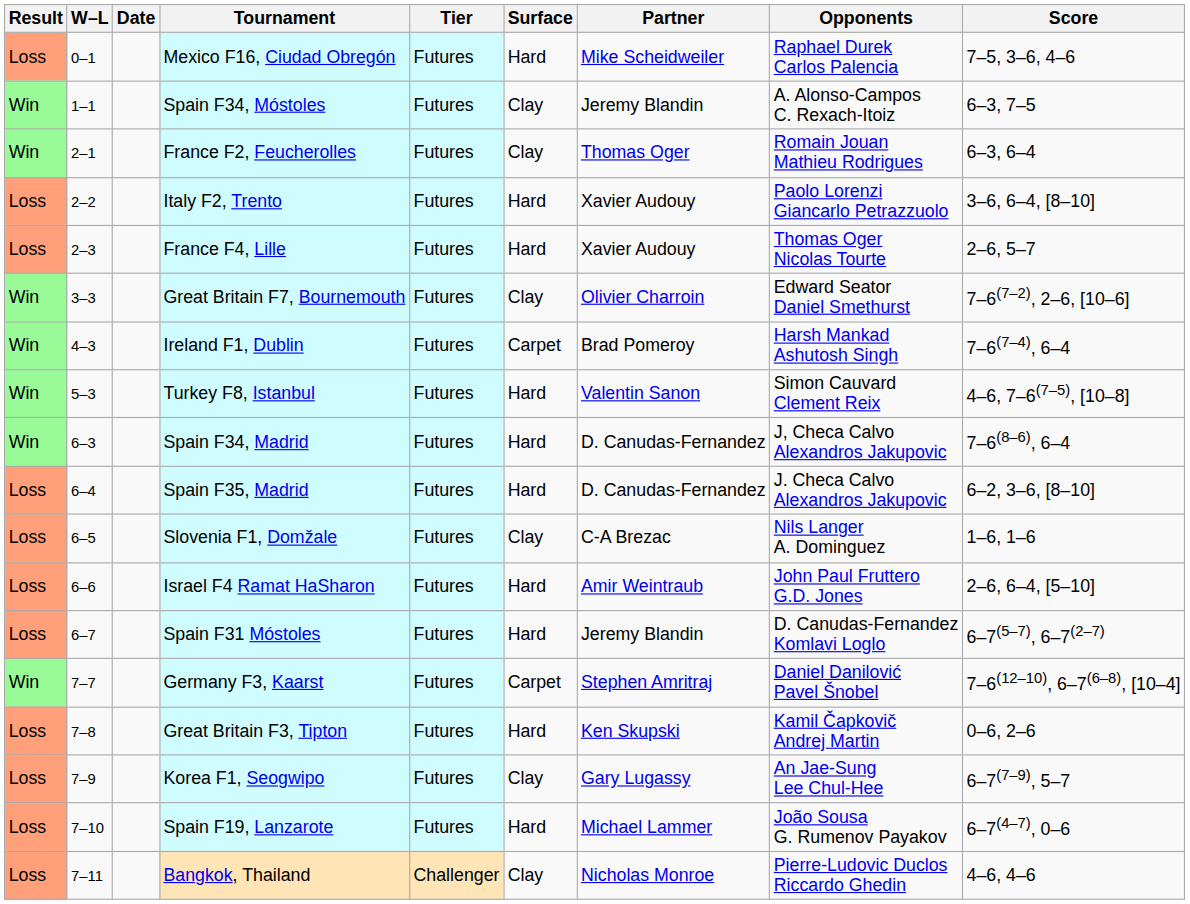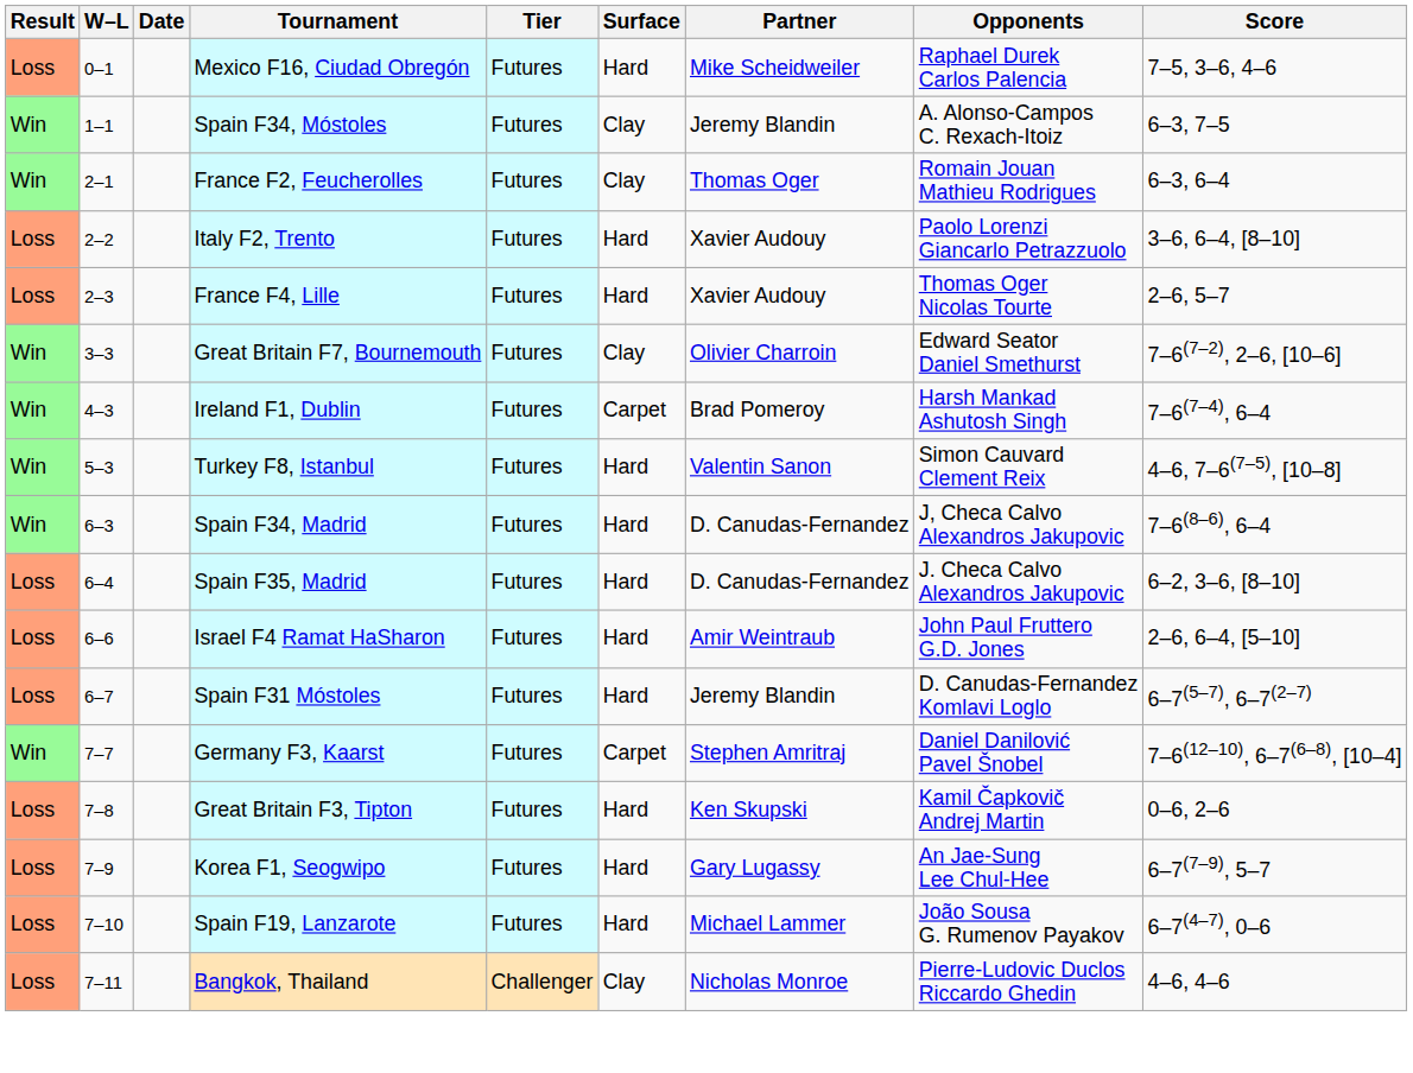 <table class="sortable wikitable">
 <tr>
 <th>Result</th>
 <th class="unsortable">W–L</th>
 <th>Date</th>
 <th>Tournament</th>
 <th>Tier</th>
 <th>Surface</th>
 <th>Partner</th>
 <th>Opponents</th>
 <th class="unsortable">Score</th>
 </tr>
 <tr>
 <td bgcolor=FFA07A>Loss</td>
 <td><small>0–1</small></td>
 <td></td>
 <td style="background:#cffcff;">Mexico F16, <a href='#'>Ciudad Obregón</a></td>
 <td style="background:#cffcff;">Futures</td>
 <td>Hard</td>
 <td> <a href='#'>Mike Scheidweiler</a></td>
 <td> <a href='#'>Raphael Durek</a> <br>  <a href='#'>Carlos Palencia</a></td>
 <td>7–5, 3–6, 4–6</td>
 </tr>
 <tr>
 <td bgcolor=98FB98>Win</td>
 <td><small>1–1</small></td>
 <td></td>
 <td style="background:#cffcff;">Spain F34, <a href='#'>Móstoles</a></td>
 <td style="background:#cffcff;">Futures</td>
 <td>Clay</td>
 <td> Jeremy Blandin</td>
 <td> A. Alonso-Campos <br>  C. Rexach-Itoiz</td>
 <td>6–3, 7–5</td>
 </tr>
 <tr>
 <td bgcolor=98FB98>Win</td>
 <td><small>2–1</small></td>
 <td></td>
 <td style="background:#cffcff;">France F2, <a href='#'>Feucherolles</a></td>
 <td style="background:#cffcff;">Futures</td>
 <td>Clay</td>
 <td> <a href='#'>Thomas Oger</a></td>
 <td> <a href='#'>Romain Jouan</a> <br>  <a href='#'>Mathieu Rodrigues</a></td>
 <td>6–3, 6–4</td>
 </tr>
 <tr>
 <td bgcolor=FFA07A>Loss</td>
 <td><small>2–2</small></td>
 <td></td>
 <td style="background:#cffcff;">Italy F2, <a href='#'>Trento</a></td>
 <td style="background:#cffcff;">Futures</td>
 <td>Hard</td>
 <td> Xavier Audouy</td>
 <td> <a href='#'>Paolo Lorenzi</a> <br>  <a href='#'>Giancarlo Petrazzuolo</a></td>
 <td>3–6, 6–4, [8–10]</td>
 </tr>
 <tr>
 <td bgcolor=FFA07A>Loss</td>
 <td><small>2–3</small></td>
 <td></td>
 <td style="background:#cffcff;">France F4, <a href='#'>Lille</a></td>
 <td style="background:#cffcff;">Futures</td>
 <td>Hard</td>
 <td> Xavier Audouy</td>
 <td> <a href='#'>Thomas Oger</a> <br>  <a href='#'>Nicolas Tourte</a></td>
 <td>2–6, 5–7</td>
 </tr>
 <tr>
 <td bgcolor=98FB98>Win</td>
 <td><small>3–3</small></td>
 <td></td>
 <td style="background:#cffcff;">Great Britain F7, <a href='#'>Bournemouth</a></td>
 <td style="background:#cffcff;">Futures</td>
 <td>Clay</td>
 <td> <a href='#'>Olivier Charroin</a></td>
 <td> Edward Seator <br>  <a href='#'>Daniel Smethurst</a></td>
 <td>7–6<sup>(7–2)</sup>, 2–6, [10–6]</td>
 </tr>
 <tr>
 <td bgcolor=98FB98>Win</td>
 <td><small>4–3</small></td>
 <td></td>
 <td style="background:#cffcff;">Ireland F1, <a href='#'>Dublin</a></td>
 <td style="background:#cffcff;">Futures</td>
 <td>Carpet</td>
 <td> Brad Pomeroy</td>
 <td> <a href='#'>Harsh Mankad</a> <br>  <a href='#'>Ashutosh Singh</a></td>
 <td>7–6<sup>(7–4)</sup>, 6–4</td>
 </tr>
 <tr>
 <td bgcolor=98FB98>Win</td>
 <td><small>5–3</small></td>
 <td></td>
 <td style="background:#cffcff;">Turkey F8, <a href='#'>Istanbul</a></td>
 <td style="background:#cffcff;">Futures</td>
 <td>Hard</td>
 <td> <a href='#'>Valentin Sanon</a></td>
 <td> Simon Cauvard <br>  <a href='#'>Clement Reix</a></td>
 <td>4–6, 7–6<sup>(7–5)</sup>, [10–8]</td>
 </tr>
 <tr>
 <td bgcolor=98FB98>Win</td>
 <td><small>6–3</small></td>
 <td></td>
 <td style="background:#cffcff;">Spain F34, <a href='#'>Madrid</a></td>
 <td style="background:#cffcff;">Futures</td>
 <td>Hard</td>
 <td> D. Canudas-Fernandez</td>
 <td> J, Checa Calvo <br>  <a href='#'>Alexandros Jakupovic</a></td>
 <td>7–6<sup>(8–6)</sup>, 6–4</td>
 </tr>
 <tr>
 <td bgcolor=FFA07A>Loss</td>
 <td><small>6–4</small></td>
 <td></td>
 <td style="background:#cffcff;">Spain F35, <a href='#'>Madrid</a></td>
 <td style="background:#cffcff;">Futures</td>
 <td>Hard</td>
 <td> D. Canudas-Fernandez</td>
 <td> J. Checa Calvo <br>  <a href='#'>Alexandros Jakupovic</a></td>
 <td>6–2, 3–6, [8–10]</td>
 </tr>
 <tr>
 <td bgcolor=FFA07A>Loss</td>
-<td><small>6–5</small></td>
-<td></td>
-<td style="background:#cffcff;">Slovenia F1, <a href='#'>Domžale</a></td>
-<td style="background:#cffcff;">Futures</td>
-<td>Clay</td>
-<td> C-A Brezac</td>
-<td> <a href='#'>Nils Langer</a> <br>  A. Dominguez</td>
-<td>1–6, 1–6</td>
-</tr>
-<tr>
-<td bgcolor=FFA07A>Loss</td>
 <td><small>6–6</small></td>
 <td></td>
 <td style="background:#cffcff;">Israel F4 <a href='#'>Ramat HaSharon</a></td>
 <td style="background:#cffcff;">Futures</td>
 <td>Hard</td>
 <td> <a href='#'>Amir Weintraub</a></td>
 <td> <a href='#'>John Paul Fruttero</a> <br>  <a href='#'>G.D. Jones</a></td>
 <td>2–6, 6–4, [5–10]</td>
 </tr>
 <tr>
 <td bgcolor=FFA07A>Loss</td>
 <td><small>6–7</small></td>
 <td></td>
 <td style="background:#cffcff;">Spain F31 <a href='#'>Móstoles</a></td>
 <td style="background:#cffcff;">Futures</td>
 <td>Hard</td>
 <td> Jeremy Blandin</td>
 <td> D. Canudas-Fernandez <br>  <a href='#'>Komlavi Loglo</a></td>
 <td>6–7<sup>(5–7)</sup>, 6–7<sup>(2–7)</sup></td>
 </tr>
 <tr>
 <td bgcolor=98FB98>Win</td>
 <td><small>7–7</small></td>
 <td></td>
 <td style="background:#cffcff;">Germany F3, <a href='#'>Kaarst</a></td>
 <td style="background:#cffcff;">Futures</td>
 <td>Carpet</td>
 <td> <a href='#'>Stephen Amritraj</a></td>
 <td> <a href='#'>Daniel Danilović</a> <br>  <a href='#'>Pavel Šnobel</a></td>
 <td>7–6<sup>(12–10)</sup>, 6–7<sup>(6–8)</sup>, [10–4]</td>
 </tr>
 <tr>
 <td bgcolor=FFA07A>Loss</td>
 <td><small>7–8</small></td>
 <td></td>
 <td style="background:#cffcff;">Great Britain F3, <a href='#'>Tipton</a></td>
 <td style="background:#cffcff;">Futures</td>
 <td>Hard</td>
 <td> <a href='#'>Ken Skupski</a></td>
 <td> <a href='#'>Kamil Čapkovič</a> <br>  <a href='#'>Andrej Martin</a></td>
 <td>0–6, 2–6</td>
 </tr>
 <tr>
 <td bgcolor=FFA07A>Loss</td>
 <td><small>7–9</small></td>
 <td></td>
 <td style="background:#cffcff;">Korea F1, <a href='#'>Seogwipo</a></td>
 <td style="background:#cffcff;">Futures</td>
-<td>Clay</td>
+<td>Hard</td>
 <td> <a href='#'>Gary Lugassy</a></td>
 <td> <a href='#'>An Jae-Sung</a> <br>  <a href='#'>Lee Chul-Hee</a></td>
 <td>6–7<sup>(7–9)</sup>, 5–7</td>
 </tr>
 <tr>
 <td bgcolor=FFA07A>Loss</td>
 <td><small>7–10</small></td>
 <td></td>
 <td style="background:#cffcff;">Spain F19, <a href='#'>Lanzarote</a></td>
 <td style="background:#cffcff;">Futures</td>
 <td>Hard</td>
 <td> <a href='#'>Michael Lammer</a></td>
 <td> <a href='#'>João Sousa</a> <br>  G. Rumenov Payakov</td>
 <td>6–7<sup>(4–7)</sup>, 0–6</td>
 </tr>
 <tr>
 <td bgcolor=FFA07A>Loss</td>
 <td><small>7–11</small></td>
 <td></td>
 <td style="background:moccasin;"><a href='#'>Bangkok</a>, Thailand</td>
 <td style="background:moccasin;">Challenger</td>
 <td>Clay</td>
 <td> <a href='#'>Nicholas Monroe</a></td>
 <td> <a href='#'>Pierre-Ludovic Duclos</a> <br>  <a href='#'>Riccardo Ghedin</a></td>
 <td>4–6, 4–6</td>
 </tr>
 </table>
